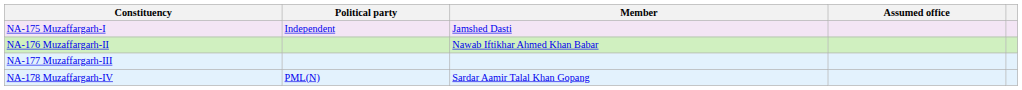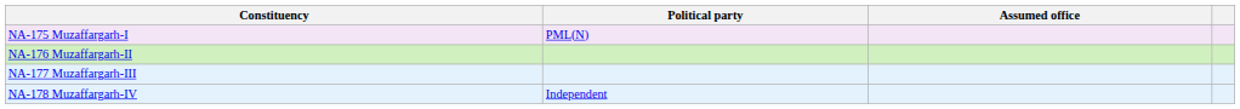 <table class="wikitable sortable" style="width: 100%;">
 <tr>
 <th class="unsortable">Constituency</th>
 <th>Political party</th>
-<th class="unsortable">Member</th>
 <th>Assumed office</th>
 <th class="unsortable"></th>
 </tr>
 <tr style="background:#F3E5F5">
 <td><a href='#'>NA-175 Muzaffargarh-I</a></td>
-<td><a href='#'>Independent</a></td>
-<td><a href='#'>Jamshed Dasti</a></td>
+<td><a href='#'>PML(N)</a></td>
 <td></td>
 <td></td>
 </tr>
 <tr style="background:#D0F0C0">
 <td><a href='#'>NA-176 Muzaffargarh-II</a></td>
 <td></td>
-<td><a href='#'>Nawab Iftikhar  Ahmed Khan Babar</a></td>
 <td></td>
 <td></td>
 </tr>
 <tr style="background:#E3F2FD">
 <td><a href='#'>NA-177 Muzaffargarh-III</a></td>
 <td></td>
 <td></td>
 <td></td>
-<td></td>
 </tr>
 <tr style="background:#E3F2FD">
 <td><a href='#'>NA-178 Muzaffargarh-IV</a></td>
-<td><a href='#'>PML(N)</a></td>
-<td><a href='#'>Sardar Aamir Talal Khan Gopang</a></td>
+<td><a href='#'>Independent</a></td>
 <td></td>
 <td></td>
 </tr>
 </table>
